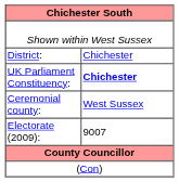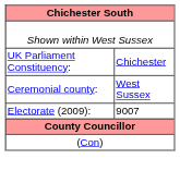 <table class="vcard" border=1 cellpadding=2 cellspacing=0 align=right width=260 style=margin-left:0.5em;>
 <tr>
 <th class="fn org" colspan=2 align=center bgcolor="#ff9999"><strong>Chichester South</strong></th>
 </tr>
 <tr>
 <td colspan=2 align=center><br><em>Shown within West Sussex</em></td>
 </tr>
 <tr class="note">
-<td width="45%"><a href='#'>District</a>:</td>
+<td><a href='#'>UK Parliament Constituency</a>:</td>
 <td><a href='#'>Chichester</a></td>
-</tr>
-<tr class="note">
-<td><a href='#'>UK Parliament Constituency</a>:</td>
-<td><strong><a href='#'>Chichester</a></strong></td>
 </tr>
 <tr class="note">
 <td><a href='#'>Ceremonial county</a>:</td>
 <td><a href='#'>West Sussex</a></td>
 </tr>
 <tr class="note">
 <td><a href='#'>Electorate</a> (2009):</td>
 <td>9007</td>
 </tr>
 <tr>
 <th colspan=2 align=center bgcolor="#ff9999">County Councillor</th>
 </tr>
 <tr>
 <td colspan=2 align=center> (<a href='#'>Con</a>)</td>
 </tr>
 </table>
